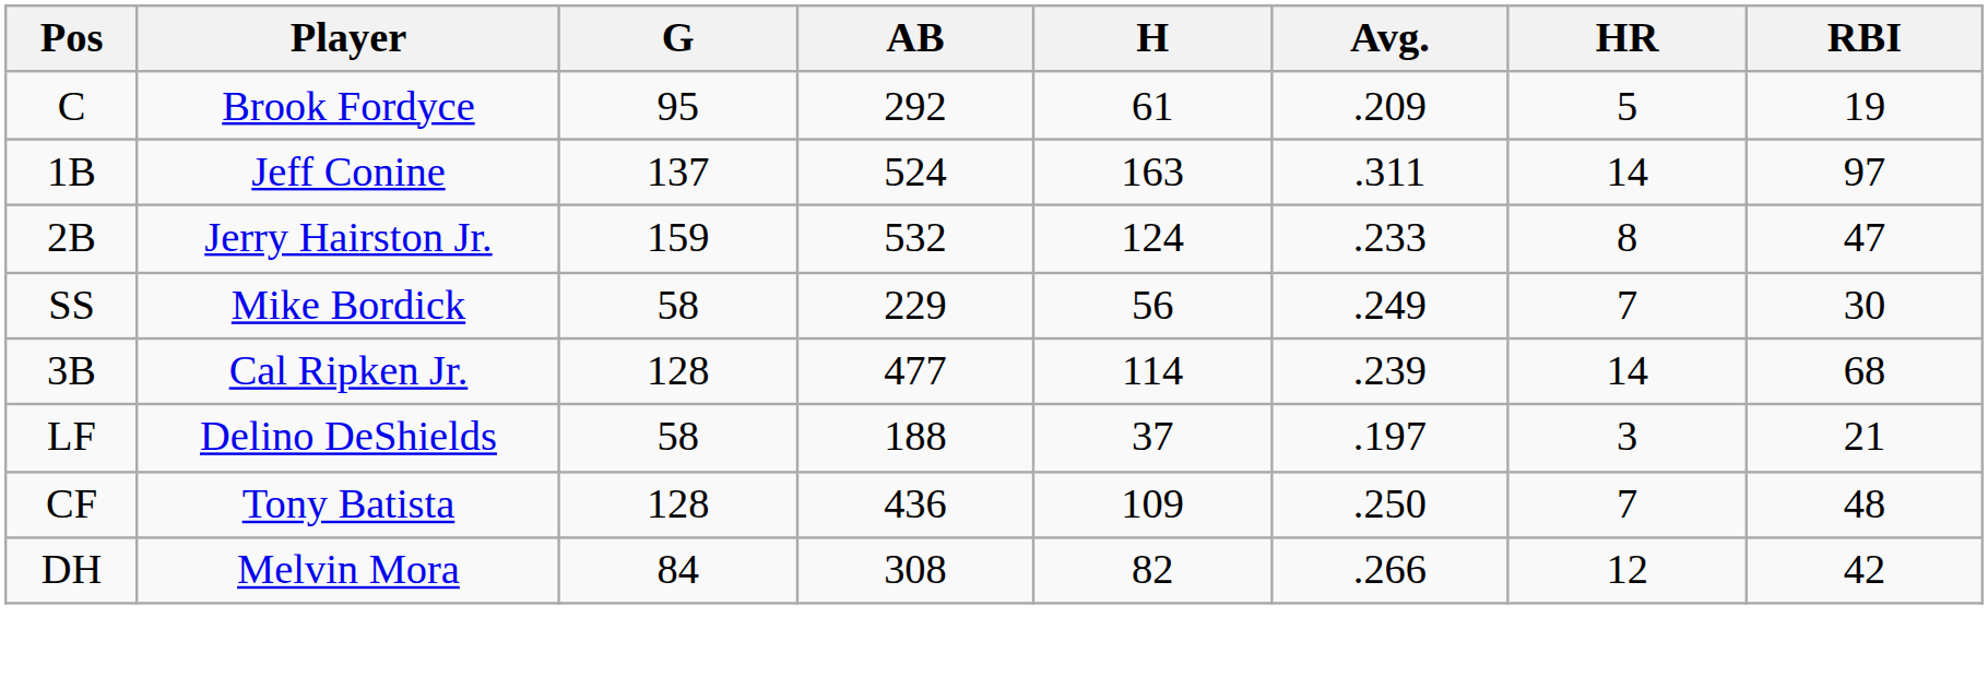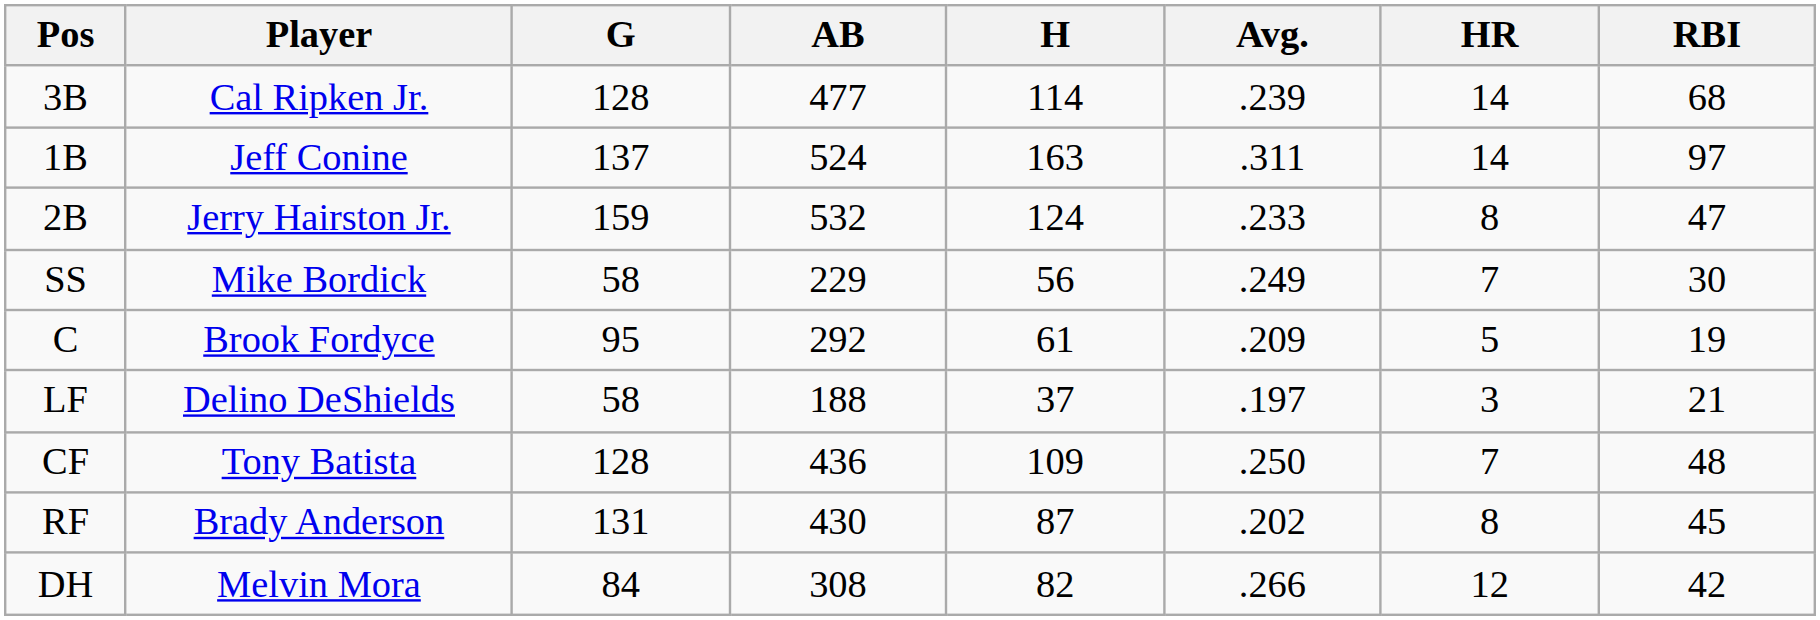 <table class="wikitable sortable">
 <tr>
 <th bgcolor="#DDDDFF" width="5%">Pos</th>
 <th bgcolor="#DDDDFF" width="16%">Player</th>
 <th bgcolor="#DDDDFF" width="9%">G</th>
 <th bgcolor="#DDDDFF" width="9%">AB</th>
 <th bgcolor="#DDDDFF" width="9%">H</th>
 <th bgcolor="#DDDDFF" width="9%">Avg.</th>
 <th bgcolor="#DDDDFF" width="9%">HR</th>
 <th bgcolor="#DDDDFF" width="9%">RBI</th>
 </tr>
 <tr align=center>
-<td>C</td>
-<td><a href='#'>Brook Fordyce</a></td>
-<td>95</td>
-<td>292</td>
-<td>61</td>
-<td>.209</td>
-<td>5</td>
-<td>19</td>
+<td>3B</td>
+<td><a href='#'>Cal Ripken Jr.</a></td>
+<td>128</td>
+<td>477</td>
+<td>114</td>
+<td>.239</td>
+<td>14</td>
+<td>68</td>
 </tr>
 <tr align=center>
 <td>1B</td>
 <td><a href='#'>Jeff Conine</a></td>
 <td>137</td>
 <td>524</td>
 <td>163</td>
 <td>.311</td>
 <td>14</td>
 <td>97</td>
 </tr>
 <tr align=center>
 <td>2B</td>
 <td><a href='#'>Jerry Hairston Jr.</a></td>
 <td>159</td>
 <td>532</td>
 <td>124</td>
 <td>.233</td>
 <td>8</td>
 <td>47</td>
 </tr>
 <tr align=center>
 <td>SS</td>
 <td><a href='#'>Mike Bordick</a></td>
 <td>58</td>
 <td>229</td>
 <td>56</td>
 <td>.249</td>
 <td>7</td>
 <td>30</td>
 </tr>
 <tr align=center>
-<td>3B</td>
-<td><a href='#'>Cal Ripken Jr.</a></td>
-<td>128</td>
-<td>477</td>
-<td>114</td>
-<td>.239</td>
-<td>14</td>
-<td>68</td>
+<td>C</td>
+<td><a href='#'>Brook Fordyce</a></td>
+<td>95</td>
+<td>292</td>
+<td>61</td>
+<td>.209</td>
+<td>5</td>
+<td>19</td>
 </tr>
 <tr align=center>
 <td>LF</td>
 <td><a href='#'>Delino DeShields</a></td>
 <td>58</td>
 <td>188</td>
 <td>37</td>
 <td>.197</td>
 <td>3</td>
 <td>21</td>
 </tr>
 <tr align=center>
 <td>CF</td>
 <td><a href='#'>Tony Batista</a></td>
 <td>128</td>
 <td>436</td>
 <td>109</td>
 <td>.250</td>
 <td>7</td>
 <td>48</td>
 </tr>
 <tr align=center>
+<td>RF</td>
+<td><a href='#'>Brady Anderson</a></td>
+<td>131</td>
+<td>430</td>
+<td>87</td>
+<td>.202</td>
+<td>8</td>
+<td>45</td>
+</tr>
+<tr align=center>
 <td>DH</td>
 <td><a href='#'>Melvin Mora</a></td>
 <td>84</td>
 <td>308</td>
 <td>82</td>
 <td>.266</td>
 <td>12</td>
 <td>42</td>
 </tr>
 </table>
